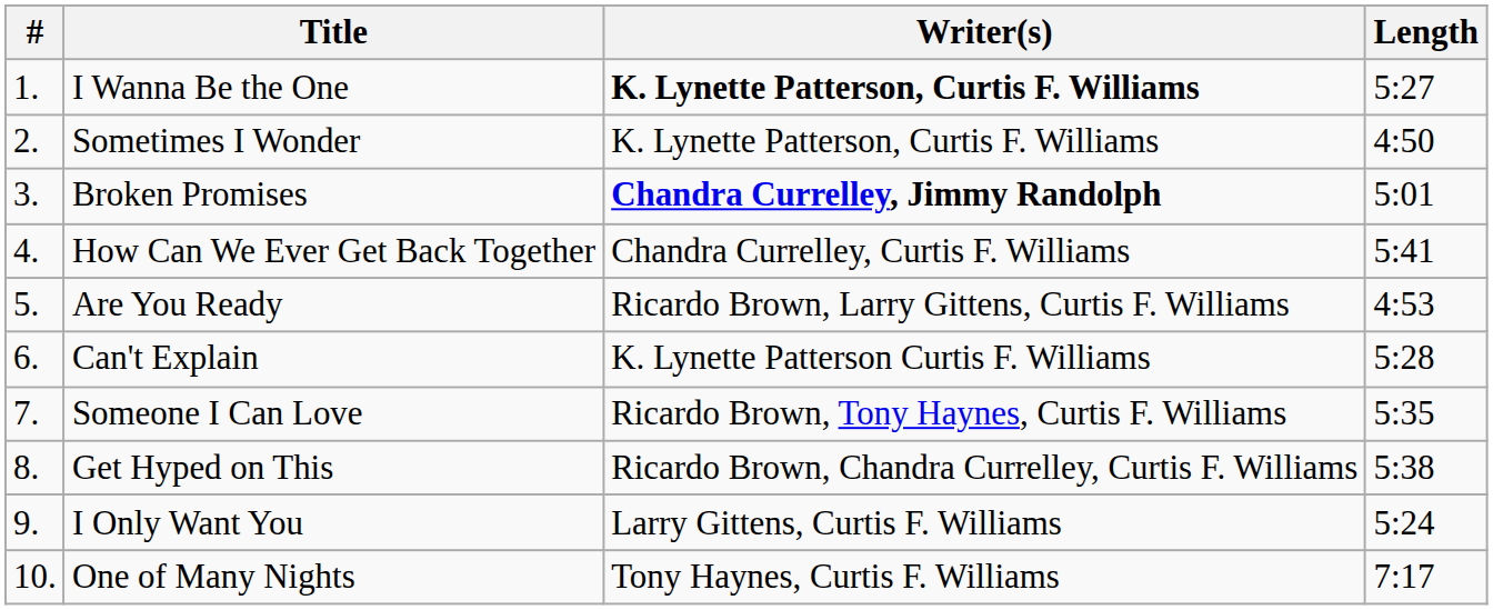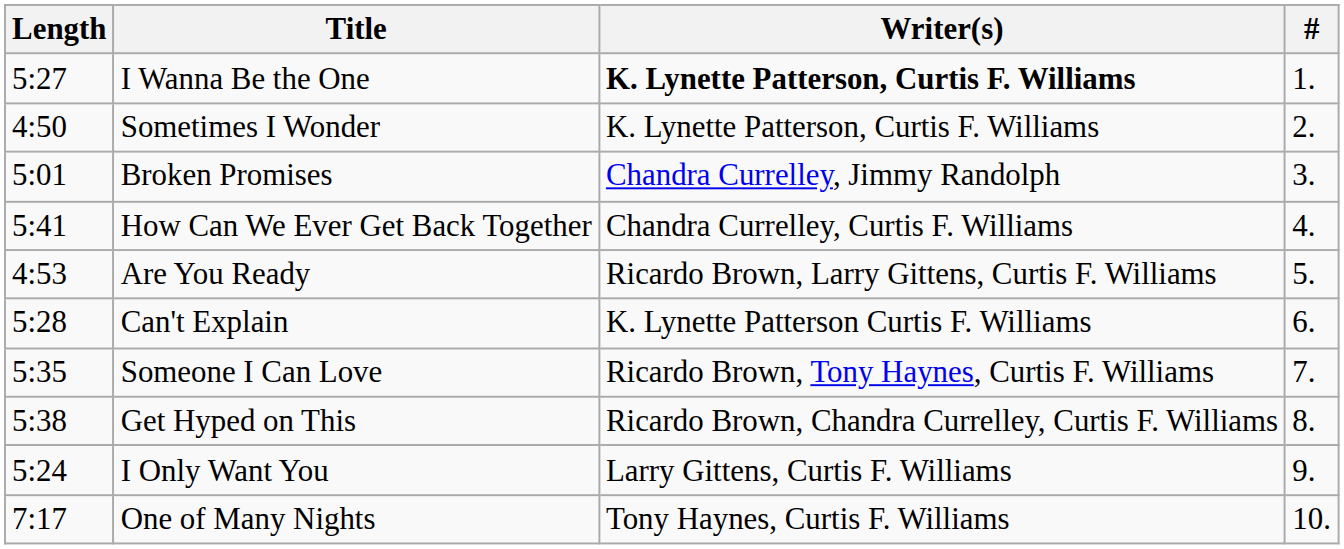 <table class="wikitable">
 <tr>
-<th>#</th>
+<th>Length</th>
 <th>Title</th>
 <th>Writer(s)</th>
-<th>Length</th>
+<th>#</th>
 </tr>
 <tr>
-<td>1.</td>
+<td>5:27</td>
 <td>I Wanna Be the One</td>
 <td><strong>K. Lynette Patterson, Curtis F. Williams</strong></td>
-<td>5:27</td>
+<td>1.</td>
 </tr>
 <tr>
-<td>2.</td>
+<td>4:50</td>
 <td>Sometimes I Wonder</td>
 <td>K. Lynette Patterson, Curtis F. Williams</td>
-<td>4:50</td>
+<td>2.</td>
 </tr>
 <tr>
+<td>5:01</td>
+<td>Broken Promises</td>
+<td><a href='#'>Chandra Currelley</a>, Jimmy Randolph</td>
 <td>3.</td>
-<td>Broken Promises</td>
-<td><strong><a href='#'>Chandra Currelley</a>, Jimmy Randolph</strong></td>
-<td>5:01</td>
 </tr>
 <tr>
-<td>4.</td>
+<td>5:41</td>
 <td>How Can We Ever Get Back Together</td>
 <td>Chandra Currelley, Curtis F. Williams</td>
-<td>5:41</td>
+<td>4.</td>
 </tr>
 <tr>
-<td>5.</td>
+<td>4:53</td>
 <td>Are You Ready</td>
 <td>Ricardo Brown, Larry Gittens, Curtis F. Williams</td>
-<td>4:53</td>
+<td>5.</td>
 </tr>
 <tr>
-<td>6.</td>
+<td>5:28</td>
 <td>Can't Explain</td>
 <td>K. Lynette Patterson Curtis F. Williams</td>
-<td>5:28</td>
+<td>6.</td>
 </tr>
 <tr>
-<td>7.</td>
+<td>5:35</td>
 <td>Someone I Can Love</td>
 <td>Ricardo Brown, <a href='#'>Tony Haynes</a>, Curtis F. Williams</td>
-<td>5:35</td>
+<td>7.</td>
 </tr>
 <tr>
-<td>8.</td>
+<td>5:38</td>
 <td>Get Hyped on This</td>
 <td>Ricardo Brown, Chandra Currelley, Curtis F. Williams</td>
-<td>5:38</td>
+<td>8.</td>
 </tr>
 <tr>
-<td>9.</td>
+<td>5:24</td>
 <td>I Only Want You</td>
 <td>Larry Gittens, Curtis F. Williams</td>
-<td>5:24</td>
+<td>9.</td>
 </tr>
 <tr>
-<td>10.</td>
+<td>7:17</td>
 <td>One of Many Nights</td>
 <td>Tony Haynes, Curtis F. Williams</td>
-<td>7:17</td>
+<td>10.</td>
 </tr>
 </table>
